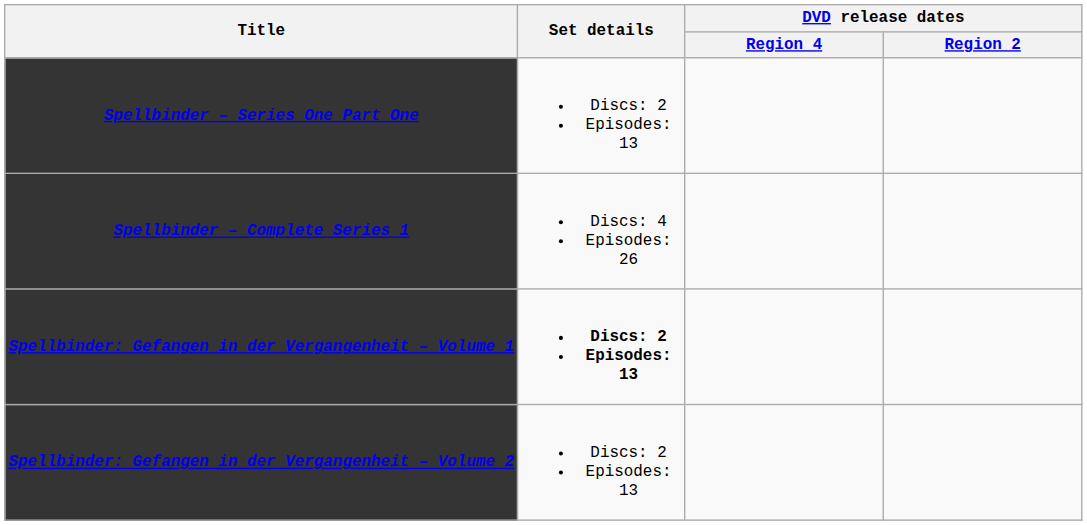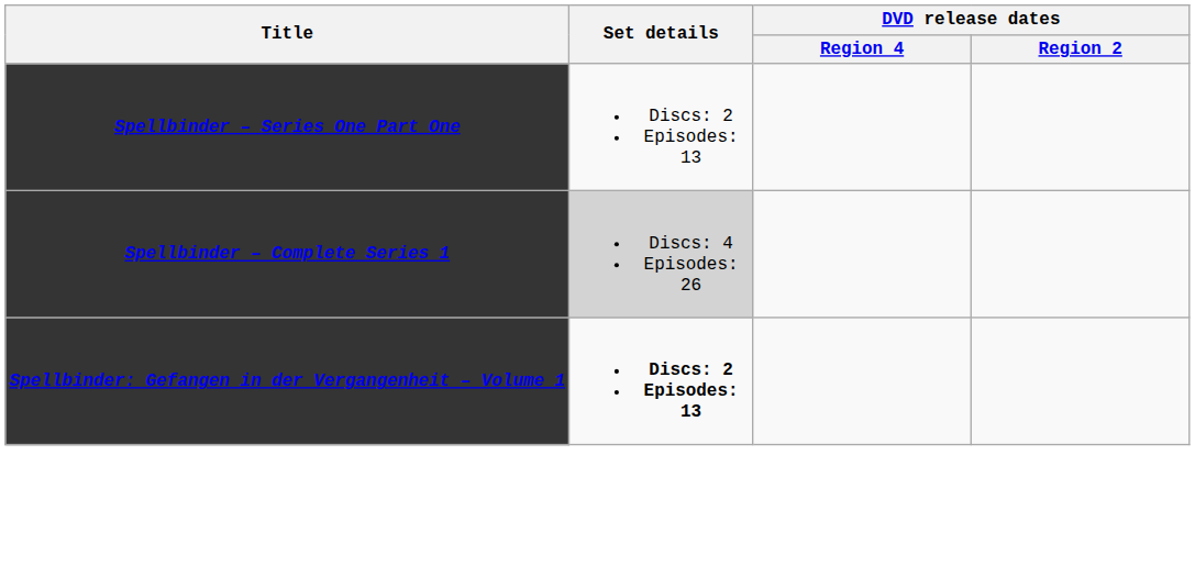 <table class="wikitable plainrowheaders" style="font-size:90%; text-align: center">
 <tr>
 <th scope="col" rowspan="2">Title</th>
 <th scope="col" rowspan="2" style="width: 10em;">Set details</th>
 <th scope="col" colspan="2"><a href='#'>DVD</a> release dates</th>
 </tr>
 <tr>
 <th scope="col" style="width: 12em; font-size: 100%;"><a href='#'>Region 4</a></th>
 <th scope="col" style="width: 12em; font-size: 100%;"><a href='#'>Region 2</a></th>
 </tr>
 <tr>
 <th scope="row" style="text-align:center; background:#343434;"><em><a href='#'><span>Spellbinder – Series One Part One</span></a></em></th>
 <td><br><ul><li>Discs: 2</li><li>Episodes: 13</li></ul></td>
 <td></td>
 <td></td>
 </tr>
 <tr>
 <th scope="row" style="text-align:center; background:#343434;"><em><a href='#'><span>Spellbinder – Complete Series 1</span></a></em></th>
-<td><br><ul><li>Discs: 4</li><li>Episodes: 26</li></ul></td>
+<td style="background: lightgrey;"><br><ul><li>Discs: 4</li><li>Episodes: 26</li></ul></td>
 <td><br></td>
 <td></td>
 </tr>
 <tr>
 <th scope="row" style="text-align:center; background:#343434;"><em><a href='#'><span>Spellbinder: Gefangen in der Vergangenheit – Volume 1</span></a></em></th>
 <td><strong><br><ul><li>Discs: 2</li><li>Episodes: 13</li></ul></strong></td>
 <td></td>
 <td></td>
 </tr>
-<tr>
-<th scope="row" style="text-align:center; background:#343434;"><em><a href='#'><span>Spellbinder: Gefangen in der Vergangenheit – Volume 2</span></a></em></th>
-<td><br><ul><li>Discs: 2</li><li>Episodes: 13</li></ul></td>
-<td></td>
-<td></td>
-</tr>
 </table>
